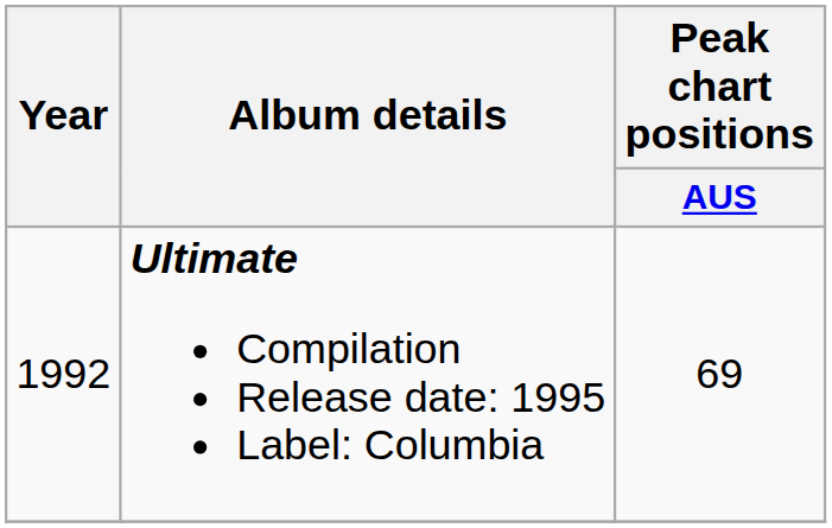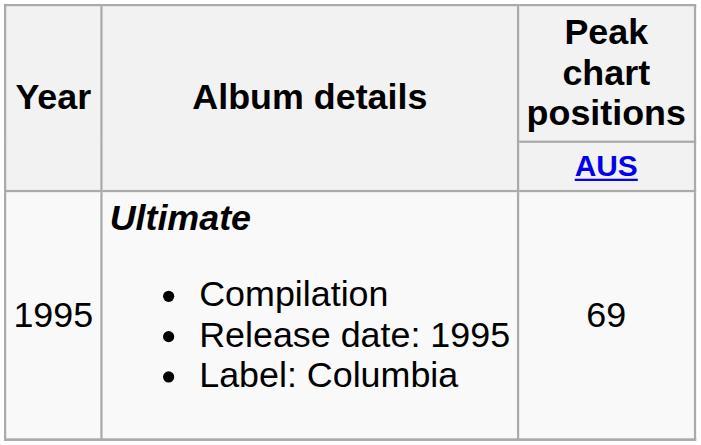 <table class="wikitable" style="text-align:center;">
 <tr>
 <th rowspan="2">Year</th>
 <th rowspan="2">Album details</th>
 <th colspan="1">Peak chart positions</th>
 </tr>
 <tr style="font-size:smaller;">
 <th width="25"><a href='#'>AUS</a></th>
 </tr>
 <tr>
-<td>1992</td>
+<td>1995</td>
 <td align="left"><strong><em>Ultimate</em></strong><br><ul><li>Compilation</li><li>Release date: 1995</li><li>Label: Columbia</li></ul></td>
 <td>69</td>
 </tr>
 <tr>
 </tr>
 </table>
